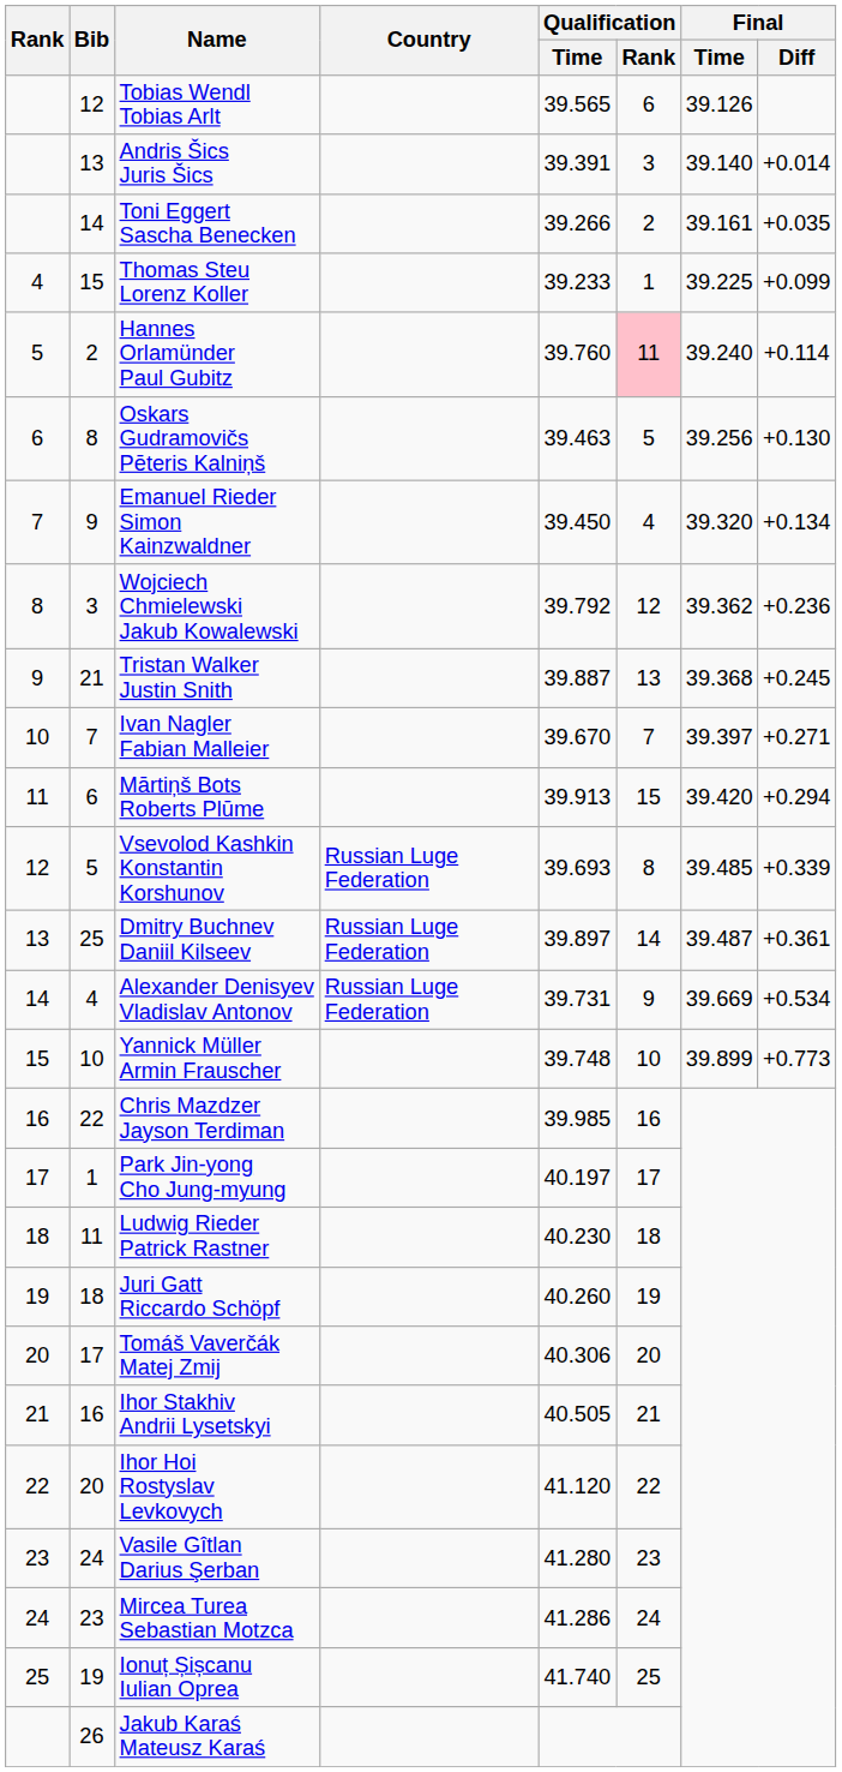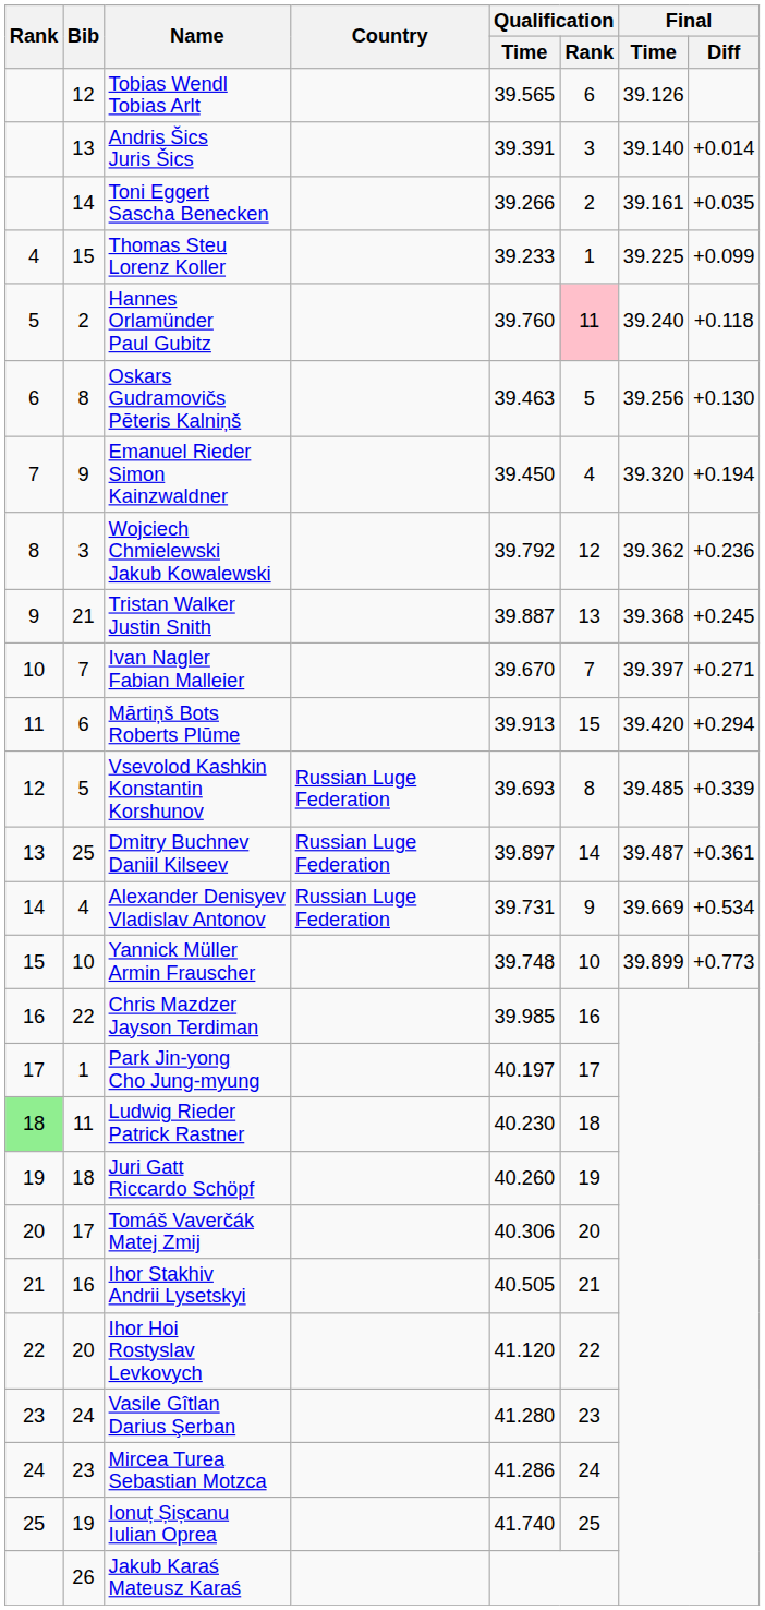 <table class="wikitable sortable" style="text-align:center">
 <tr>
 <th rowspan=2>Rank</th>
 <th rowspan=2>Bib</th>
 <th rowspan=2>Name</th>
 <th rowspan=2>Country</th>
 <th colspan=2>Qualification</th>
 <th colspan=2>Final</th>
 </tr>
 <tr>
 <th>Time</th>
 <th>Rank</th>
 <th>Time</th>
 <th>Diff</th>
 </tr>
 <tr>
 <td></td>
 <td>12</td>
 <td align=left><a href='#'>Tobias Wendl</a><br><a href='#'>Tobias Arlt</a></td>
 <td align=left></td>
 <td>39.565</td>
 <td>6</td>
 <td>39.126</td>
 <td></td>
 </tr>
 <tr>
 <td></td>
 <td>13</td>
 <td align=left><a href='#'>Andris Šics</a><br><a href='#'>Juris Šics</a></td>
 <td align=left></td>
 <td>39.391</td>
 <td>3</td>
 <td>39.140</td>
 <td>+0.014</td>
 </tr>
 <tr>
 <td></td>
 <td>14</td>
 <td align=left><a href='#'>Toni Eggert</a><br><a href='#'>Sascha Benecken</a></td>
 <td align=left></td>
 <td>39.266</td>
 <td>2</td>
 <td>39.161</td>
 <td>+0.035</td>
 </tr>
 <tr>
 <td>4</td>
 <td>15</td>
 <td align=left><a href='#'>Thomas Steu</a><br><a href='#'>Lorenz Koller</a></td>
 <td align=left></td>
 <td>39.233</td>
 <td>1</td>
 <td>39.225</td>
 <td>+0.099</td>
 </tr>
 <tr>
 <td>5</td>
 <td>2</td>
 <td align=left><a href='#'>Hannes Orlamünder</a><br><a href='#'>Paul Gubitz</a></td>
 <td align=left></td>
 <td>39.760</td>
 <td style="background: pink;">11</td>
 <td>39.240</td>
-<td>+0.114</td>
+<td>+0.118</td>
 </tr>
 <tr>
 <td>6</td>
 <td>8</td>
 <td align=left><a href='#'>Oskars Gudramovičs</a><br><a href='#'>Pēteris Kalniņš</a></td>
 <td align=left></td>
 <td>39.463</td>
 <td>5</td>
 <td>39.256</td>
 <td>+0.130</td>
 </tr>
 <tr>
 <td>7</td>
 <td>9</td>
 <td align=left><a href='#'>Emanuel Rieder</a><br><a href='#'>Simon Kainzwaldner</a></td>
 <td align=left></td>
 <td>39.450</td>
 <td>4</td>
 <td>39.320</td>
-<td>+0.134</td>
+<td>+0.194</td>
 </tr>
 <tr>
 <td>8</td>
 <td>3</td>
 <td align=left><a href='#'>Wojciech Chmielewski</a><br><a href='#'>Jakub Kowalewski</a></td>
 <td align=left></td>
 <td>39.792</td>
 <td>12</td>
 <td>39.362</td>
 <td>+0.236</td>
 </tr>
 <tr>
 <td>9</td>
 <td>21</td>
 <td align=left><a href='#'>Tristan Walker</a><br><a href='#'>Justin Snith</a></td>
 <td align=left></td>
 <td>39.887</td>
 <td>13</td>
 <td>39.368</td>
 <td>+0.245</td>
 </tr>
 <tr>
 <td>10</td>
 <td>7</td>
 <td align=left><a href='#'>Ivan Nagler</a><br><a href='#'>Fabian Malleier</a></td>
 <td align=left></td>
 <td>39.670</td>
 <td>7</td>
 <td>39.397</td>
 <td>+0.271</td>
 </tr>
 <tr>
 <td>11</td>
 <td>6</td>
 <td align=left><a href='#'>Mārtiņš Bots</a><br><a href='#'>Roberts Plūme</a></td>
 <td align=left></td>
 <td>39.913</td>
 <td>15</td>
 <td>39.420</td>
 <td>+0.294</td>
 </tr>
 <tr>
 <td>12</td>
 <td>5</td>
 <td align=left><a href='#'>Vsevolod Kashkin</a><br><a href='#'>Konstantin Korshunov</a></td>
 <td align=left><a href='#'>Russian Luge Federation</a></td>
 <td>39.693</td>
 <td>8</td>
 <td>39.485</td>
 <td>+0.339</td>
 </tr>
 <tr>
 <td>13</td>
 <td>25</td>
 <td align=left><a href='#'>Dmitry Buchnev</a><br><a href='#'>Daniil Kilseev</a></td>
 <td align=left><a href='#'>Russian Luge Federation</a></td>
 <td>39.897</td>
 <td>14</td>
 <td>39.487</td>
 <td>+0.361</td>
 </tr>
 <tr>
 <td>14</td>
 <td>4</td>
 <td align=left><a href='#'>Alexander Denisyev</a><br><a href='#'>Vladislav Antonov</a></td>
 <td align=left><a href='#'>Russian Luge Federation</a></td>
 <td>39.731</td>
 <td>9</td>
 <td>39.669</td>
 <td>+0.534</td>
 </tr>
 <tr>
 <td>15</td>
 <td>10</td>
 <td align=left><a href='#'>Yannick Müller</a><br><a href='#'>Armin Frauscher</a></td>
 <td align=left></td>
 <td>39.748</td>
 <td>10</td>
 <td>39.899</td>
 <td>+0.773</td>
 </tr>
 <tr>
 <td>16</td>
 <td>22</td>
 <td align=left><a href='#'>Chris Mazdzer</a><br><a href='#'>Jayson Terdiman</a></td>
 <td align=left></td>
 <td>39.985</td>
 <td>16</td>
 <td colspan=2 rowspan=11></td>
 </tr>
 <tr>
 <td>17</td>
 <td>1</td>
 <td align=left><a href='#'>Park Jin-yong</a><br><a href='#'>Cho Jung-myung</a></td>
 <td align=left></td>
 <td>40.197</td>
 <td>17</td>
 </tr>
 <tr>
-<td>18</td>
+<td style="background: lightgreen;">18</td>
 <td>11</td>
 <td align=left><a href='#'>Ludwig Rieder</a><br><a href='#'>Patrick Rastner</a></td>
 <td align=left></td>
 <td>40.230</td>
 <td>18</td>
 </tr>
 <tr>
 <td>19</td>
 <td>18</td>
 <td align=left><a href='#'>Juri Gatt</a><br><a href='#'>Riccardo Schöpf</a></td>
 <td align=left></td>
 <td>40.260</td>
 <td>19</td>
 </tr>
 <tr>
 <td>20</td>
 <td>17</td>
 <td align=left><a href='#'>Tomáš Vaverčák</a><br><a href='#'>Matej Zmij</a></td>
 <td align=left></td>
 <td>40.306</td>
 <td>20</td>
 </tr>
 <tr>
 <td>21</td>
 <td>16</td>
 <td align=left><a href='#'>Ihor Stakhiv</a><br><a href='#'>Andrii Lysetskyi</a></td>
 <td align=left></td>
 <td>40.505</td>
 <td>21</td>
 </tr>
 <tr>
 <td>22</td>
 <td>20</td>
 <td align=left><a href='#'>Ihor Hoi</a><br><a href='#'>Rostyslav Levkovych</a></td>
 <td align=left></td>
 <td>41.120</td>
 <td>22</td>
 </tr>
 <tr>
 <td>23</td>
 <td>24</td>
 <td align=left><a href='#'>Vasile Gîtlan</a><br><a href='#'>Darius Şerban</a></td>
 <td align=left></td>
 <td>41.280</td>
 <td>23</td>
 </tr>
 <tr>
 <td>24</td>
 <td>23</td>
 <td align=left><a href='#'>Mircea Turea</a><br><a href='#'>Sebastian Motzca</a></td>
 <td align=left></td>
 <td>41.286</td>
 <td>24</td>
 </tr>
 <tr>
 <td>25</td>
 <td>19</td>
 <td align=left><a href='#'>Ionuț Șișcanu</a><br><a href='#'>Iulian Oprea</a></td>
 <td align=left></td>
 <td>41.740</td>
 <td>25</td>
 </tr>
 <tr>
 <td></td>
 <td>26</td>
 <td align=left><a href='#'>Jakub Karaś</a><br><a href='#'>Mateusz Karaś</a></td>
 <td align=left></td>
 <td colspan=2></td>
 </tr>
 </table>
